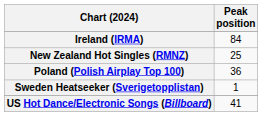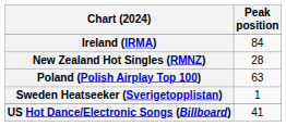 <table class="wikitable sortable plainrowheaders" style="text-align:center">
 <tr>
 <th scope="col">Chart (2024)</th>
 <th scope="col">Peak<br>position</th>
 </tr>
 <tr>
 </tr>
 <tr>
 <th scope="row">Ireland (<a href='#'>IRMA</a>)</th>
 <td>84</td>
 </tr>
 <tr>
 <th scope="row">New Zealand Hot Singles (<a href='#'>RMNZ</a>)</th>
-<td>25</td>
+<td>28</td>
 </tr>
 <tr>
 <th scope="row">Poland (<a href='#'>Polish Airplay Top 100</a>)</th>
-<td>36</td>
+<td>63</td>
 </tr>
 <tr>
 <th scope="row">Sweden Heatseeker (<a href='#'>Sverigetopplistan</a>)</th>
 <td>1</td>
 </tr>
 <tr>
 </tr>
 <tr>
 <th scope="row">US <a href='#'>Hot Dance/Electronic Songs</a> (<em><a href='#'>Billboard</a></em>)</th>
 <td>41</td>
 </tr>
 </table>
